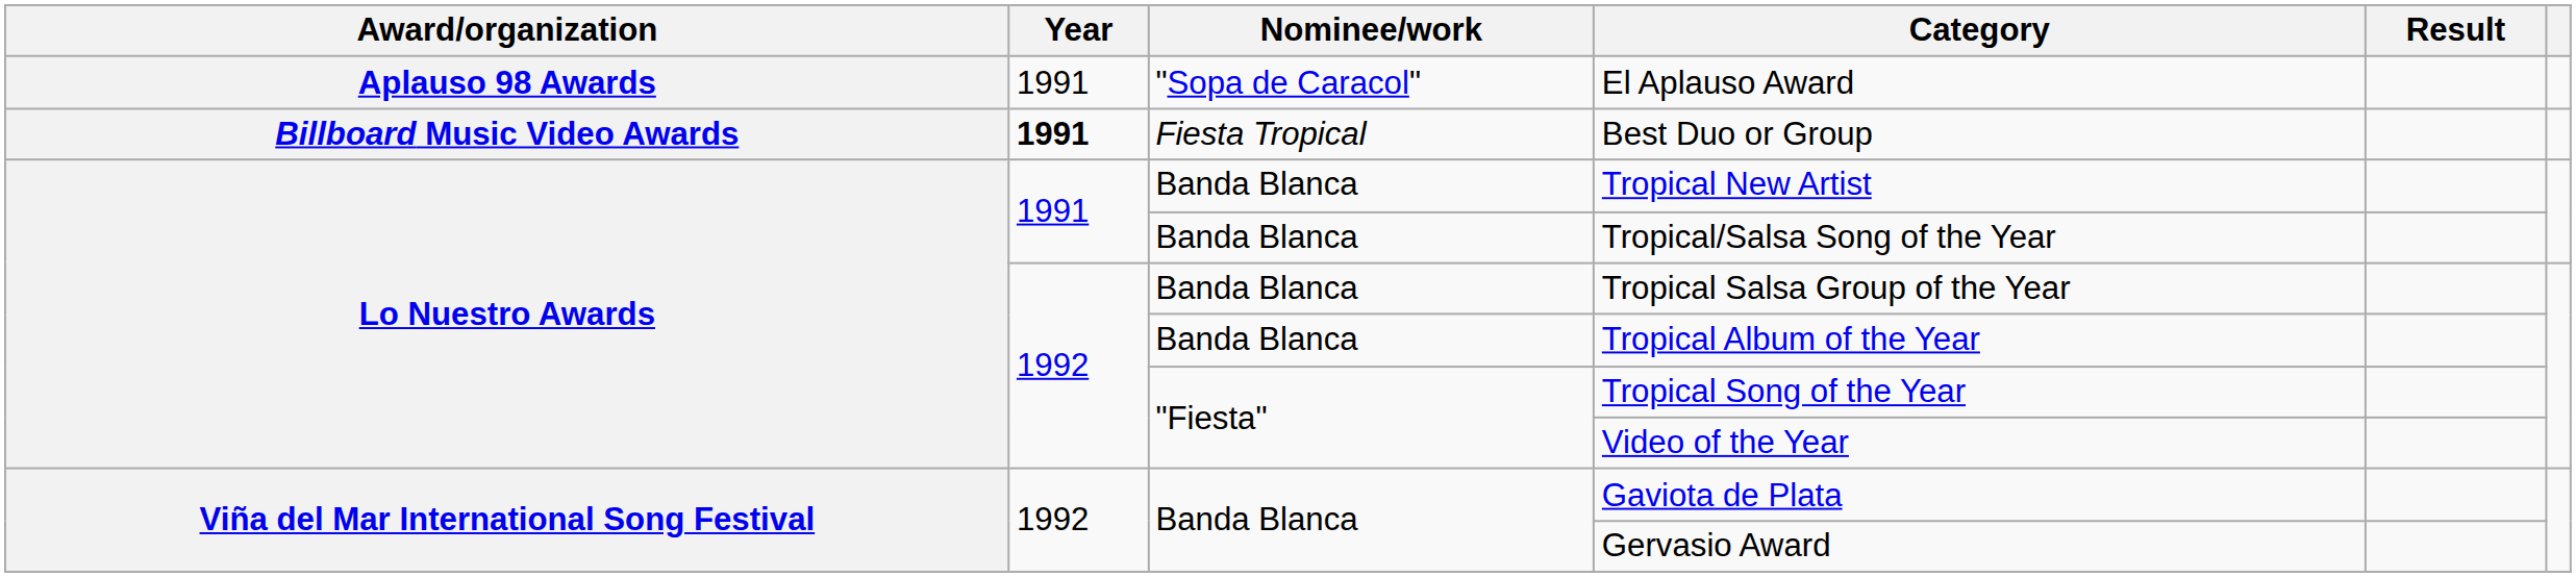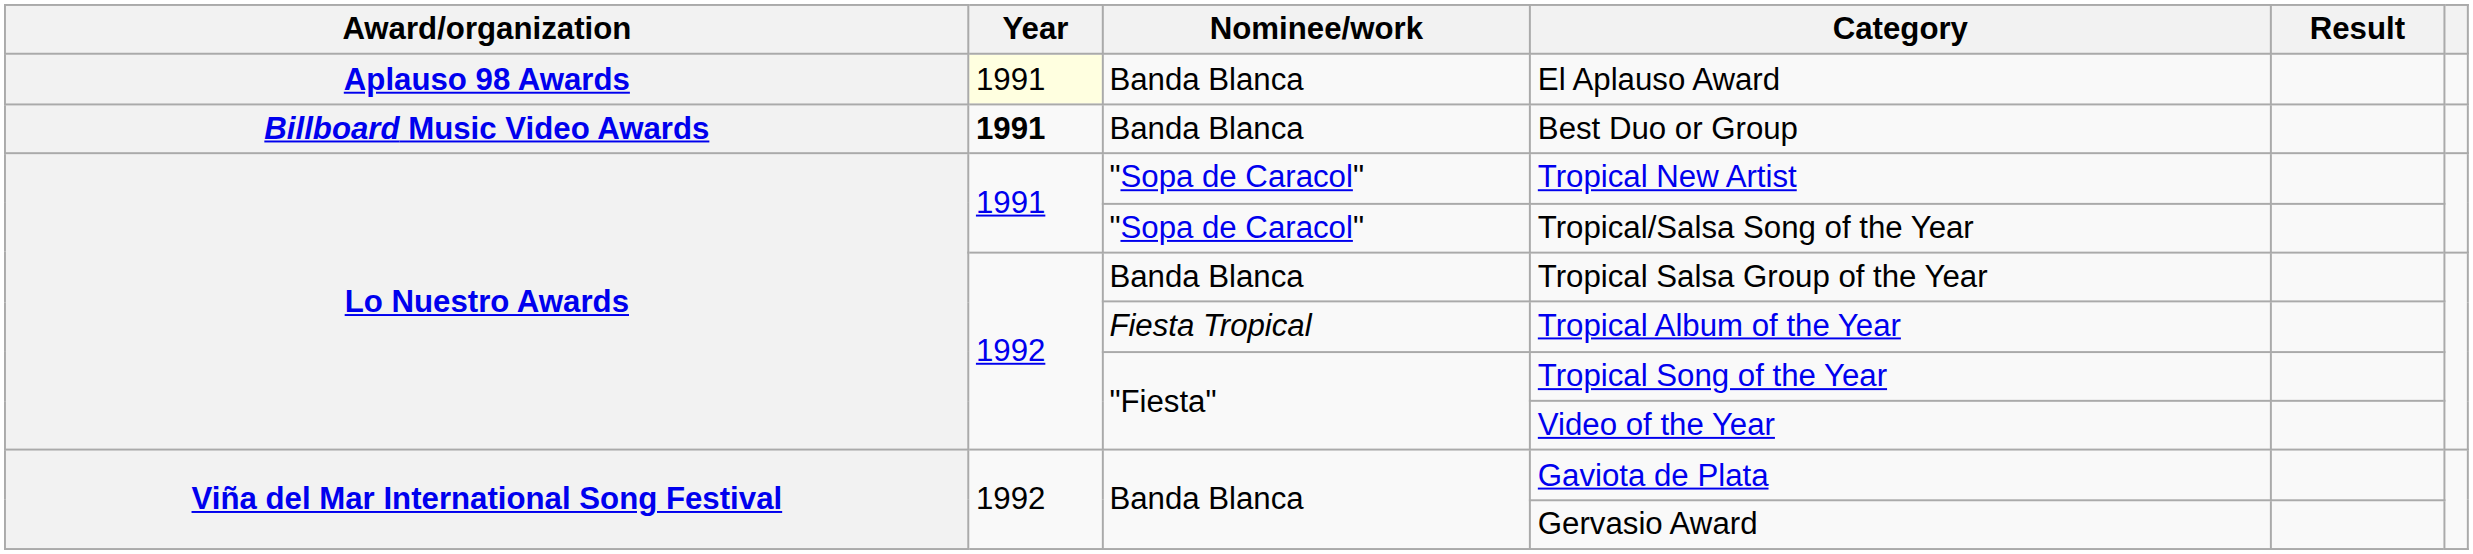 <table class="wikitable sortable plainrowheaders" style="width: 100%;">
 <tr style="background:#ccc; text-align:center;">
 <th scope="col">Award/organization</th>
 <th scope="col">Year</th>
 <th scope="col">Nominee/work</th>
 <th scope="col">Category</th>
 <th scope="col">Result</th>
 <th scope="col" class="unsortable"></th>
 </tr>
 <tr>
 <th scope="row"><a href='#'>Aplauso 98 Awards</a></th>
-<td>1991</td>
-<td>"<a href='#'>Sopa de Caracol</a>"</td>
+<td style="background: lightyellow;">1991</td>
+<td>Banda Blanca</td>
 <td>El Aplauso Award</td>
 <td></td>
 <td align="center"></td>
 </tr>
 <tr>
 <th scope="row"><a href='#'><em>Billboard</em> Music Video Awards</a></th>
 <td><strong>1991</strong></td>
-<td><em>Fiesta Tropical</em></td>
+<td>Banda Blanca</td>
 <td>Best Duo or Group</td>
 <td></td>
 <td align="center"></td>
 </tr>
 <tr>
 <th scope="row" rowspan="6"><a href='#'>Lo Nuestro Awards</a></th>
 <td rowspan="2"><a href='#'>1991</a></td>
-<td>Banda Blanca</td>
+<td>"<a href='#'>Sopa de Caracol</a>"</td>
 <td><a href='#'>Tropical New Artist</a></td>
 <td></td>
 <td align="center" rowspan=2></td>
 </tr>
 <tr>
-<td>Banda Blanca</td>
+<td>"<a href='#'>Sopa de Caracol</a>"</td>
 <td>Tropical/Salsa Song of the Year</td>
 <td></td>
 </tr>
 <tr>
 <td rowspan="4"><a href='#'>1992</a></td>
 <td>Banda Blanca</td>
 <td>Tropical Salsa Group of the Year</td>
 <td></td>
 <td align="center" rowspan=4></td>
 </tr>
 <tr>
-<td>Banda Blanca</td>
+<td><em>Fiesta Tropical</em></td>
 <td><a href='#'>Tropical Album of the Year</a></td>
 <td></td>
 </tr>
 <tr>
 <td rowspan="2">"Fiesta"</td>
 <td><a href='#'>Tropical Song of the Year</a></td>
 <td></td>
 </tr>
 <tr>
 <td><a href='#'>Video of the Year</a></td>
 <td></td>
 </tr>
 <tr>
 <th scope="row" rowspan="2"><a href='#'>Viña del Mar International Song Festival</a></th>
 <td rowspan="2">1992</td>
 <td rowspan="2">Banda Blanca</td>
 <td><a href='#'>Gaviota de Plata</a></td>
 <td></td>
 <td align="center" rowspan=2></td>
 </tr>
 <tr>
 <td>Gervasio Award</td>
 <td></td>
 </tr>
 </table>
